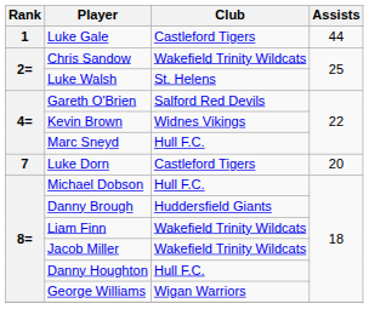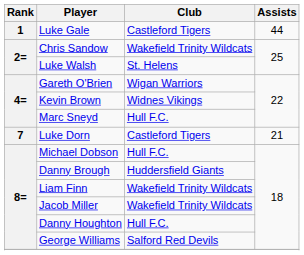 <table class="wikitable" style="text-align:center">
 <tr>
 <th>Rank</th>
 <th>Player</th>
 <th>Club</th>
 <th>Assists</th>
 </tr>
 <tr>
 <th>1</th>
 <td align="left"> <a href='#'>Luke Gale</a></td>
 <td align="left"> <a href='#'>Castleford Tigers</a></td>
 <td>44</td>
 </tr>
 <tr>
 <th rowspan=2>2=</th>
 <td align="left"> <a href='#'>Chris Sandow</a></td>
 <td align="left"> <a href='#'>Wakefield Trinity Wildcats</a></td>
 <td rowspan=2>25</td>
 </tr>
 <tr>
 <td align="left"> <a href='#'>Luke Walsh</a></td>
 <td align="left"> <a href='#'>St. Helens</a></td>
 </tr>
 <tr>
 <th rowspan=3>4=</th>
 <td align="left"> <a href='#'>Gareth O'Brien</a></td>
-<td align="left"> <a href='#'>Salford Red Devils</a></td>
+<td align="left"> <a href='#'>Wigan Warriors</a></td>
 <td rowspan=3>22</td>
 </tr>
 <tr>
 <td align="left"> <a href='#'>Kevin Brown</a></td>
 <td align="left"> <a href='#'>Widnes Vikings</a></td>
 </tr>
 <tr>
 <td align="left"> <a href='#'>Marc Sneyd</a></td>
 <td align="left"> <a href='#'>Hull F.C.</a></td>
 </tr>
 <tr>
 <th>7</th>
 <td align="left"> <a href='#'>Luke Dorn</a></td>
 <td align="left"> <a href='#'>Castleford Tigers</a></td>
-<td>20</td>
+<td>21</td>
 </tr>
 <tr>
 <th rowspan=6>8=</th>
 <td align="left"> <a href='#'>Michael Dobson</a></td>
 <td align="left"> <a href='#'>Hull F.C.</a></td>
 <td rowspan=6>18</td>
 </tr>
 <tr>
 <td align="left"> <a href='#'>Danny Brough</a></td>
 <td align="left"> <a href='#'>Huddersfield Giants</a></td>
 </tr>
 <tr>
 <td align="left"> <a href='#'>Liam Finn</a></td>
 <td align="left"> <a href='#'>Wakefield Trinity Wildcats</a></td>
 </tr>
 <tr>
 <td align="left"> <a href='#'>Jacob Miller</a></td>
 <td align="left"> <a href='#'>Wakefield Trinity Wildcats</a></td>
 </tr>
 <tr>
 <td align="left"> <a href='#'>Danny Houghton</a></td>
 <td align="left"> <a href='#'>Hull F.C.</a></td>
 </tr>
 <tr>
 <td align="left"> <a href='#'>George Williams</a></td>
-<td align="left"> <a href='#'>Wigan Warriors</a></td>
+<td align="left"> <a href='#'>Salford Red Devils</a></td>
 </tr>
 <tr>
 </tr>
 <tr>
 </tr>
 </table>
